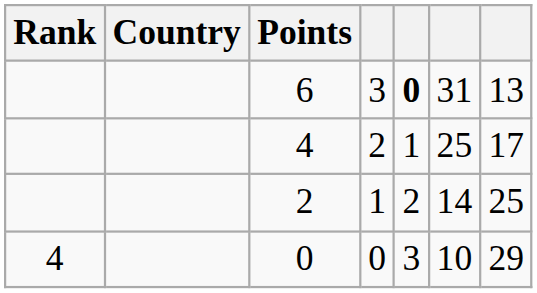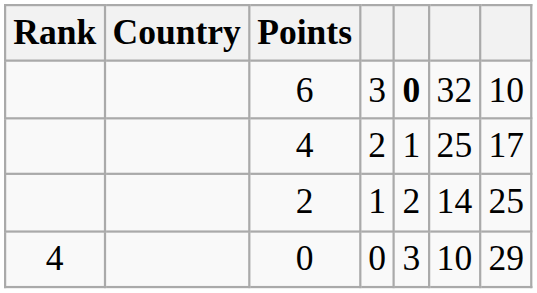 <table class="wikitable sortable" style="text-align: center;">
 <tr>
 <th>Rank</th>
 <th>Country</th>
 <th>Points</th>
 <th></th>
 <th></th>
 <th></th>
 <th></th>
 </tr>
 <tr>
 <td></td>
 <td align=left></td>
 <td>6</td>
 <td>3</td>
 <td><strong>0</strong></td>
-<td>31</td>
-<td>13</td>
+<td>32</td>
+<td>10</td>
 </tr>
 <tr>
 <td></td>
 <td align=left></td>
 <td>4</td>
 <td>2</td>
 <td>1</td>
 <td>25</td>
 <td>17</td>
 </tr>
 <tr>
 <td></td>
 <td align=left></td>
 <td>2</td>
 <td>1</td>
 <td>2</td>
 <td>14</td>
 <td>25</td>
 </tr>
 <tr>
 <td>4</td>
 <td align=left></td>
 <td>0</td>
 <td>0</td>
 <td>3</td>
 <td>10</td>
 <td>29</td>
 </tr>
 </table>
